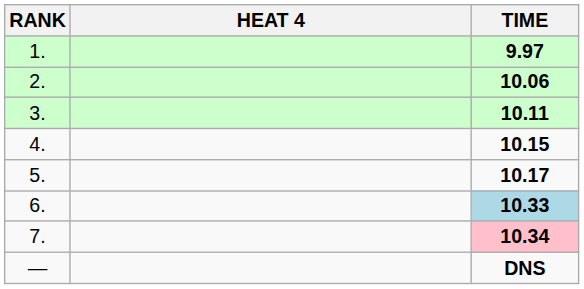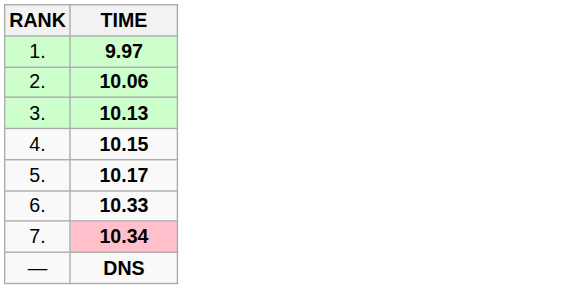 <table class="wikitable" style="border-collapse: collapse; font-size: 90%;">
 <tr>
 <th>RANK</th>
-<th style="width: 20em">HEAT 4</th>
 <th style="width: 5em">TIME</th>
 </tr>
 <tr style="background:#ccffcc;">
 <td align="center">1.</td>
-<td></td>
 <td align="center"><strong>9.97</strong></td>
 </tr>
 <tr style="background:#ccffcc;">
 <td align="center">2.</td>
-<td></td>
 <td align="center"><strong>10.06</strong></td>
 </tr>
 <tr style="background:#ccffcc;">
 <td align="center">3.</td>
-<td></td>
-<td align="center"><strong>10.11</strong></td>
+<td align="center"><strong>10.13</strong></td>
 </tr>
 <tr>
 <td align="center">4.</td>
-<td></td>
 <td align="center"><strong>10.15</strong></td>
 </tr>
 <tr>
 <td align="center">5.</td>
-<td></td>
 <td align="center"><strong>10.17</strong></td>
 </tr>
 <tr>
 <td align="center">6.</td>
-<td></td>
-<td align="center" style="background: lightblue;"><strong>10.33</strong></td>
+<td align="center"><strong>10.33</strong></td>
 </tr>
 <tr>
 <td align="center">7.</td>
-<td></td>
 <td align="center" style="background: pink;"><strong>10.34</strong></td>
 </tr>
 <tr>
 <td align="center">—</td>
-<td></td>
 <td align="center"><strong>DNS</strong></td>
 </tr>
 </table>
